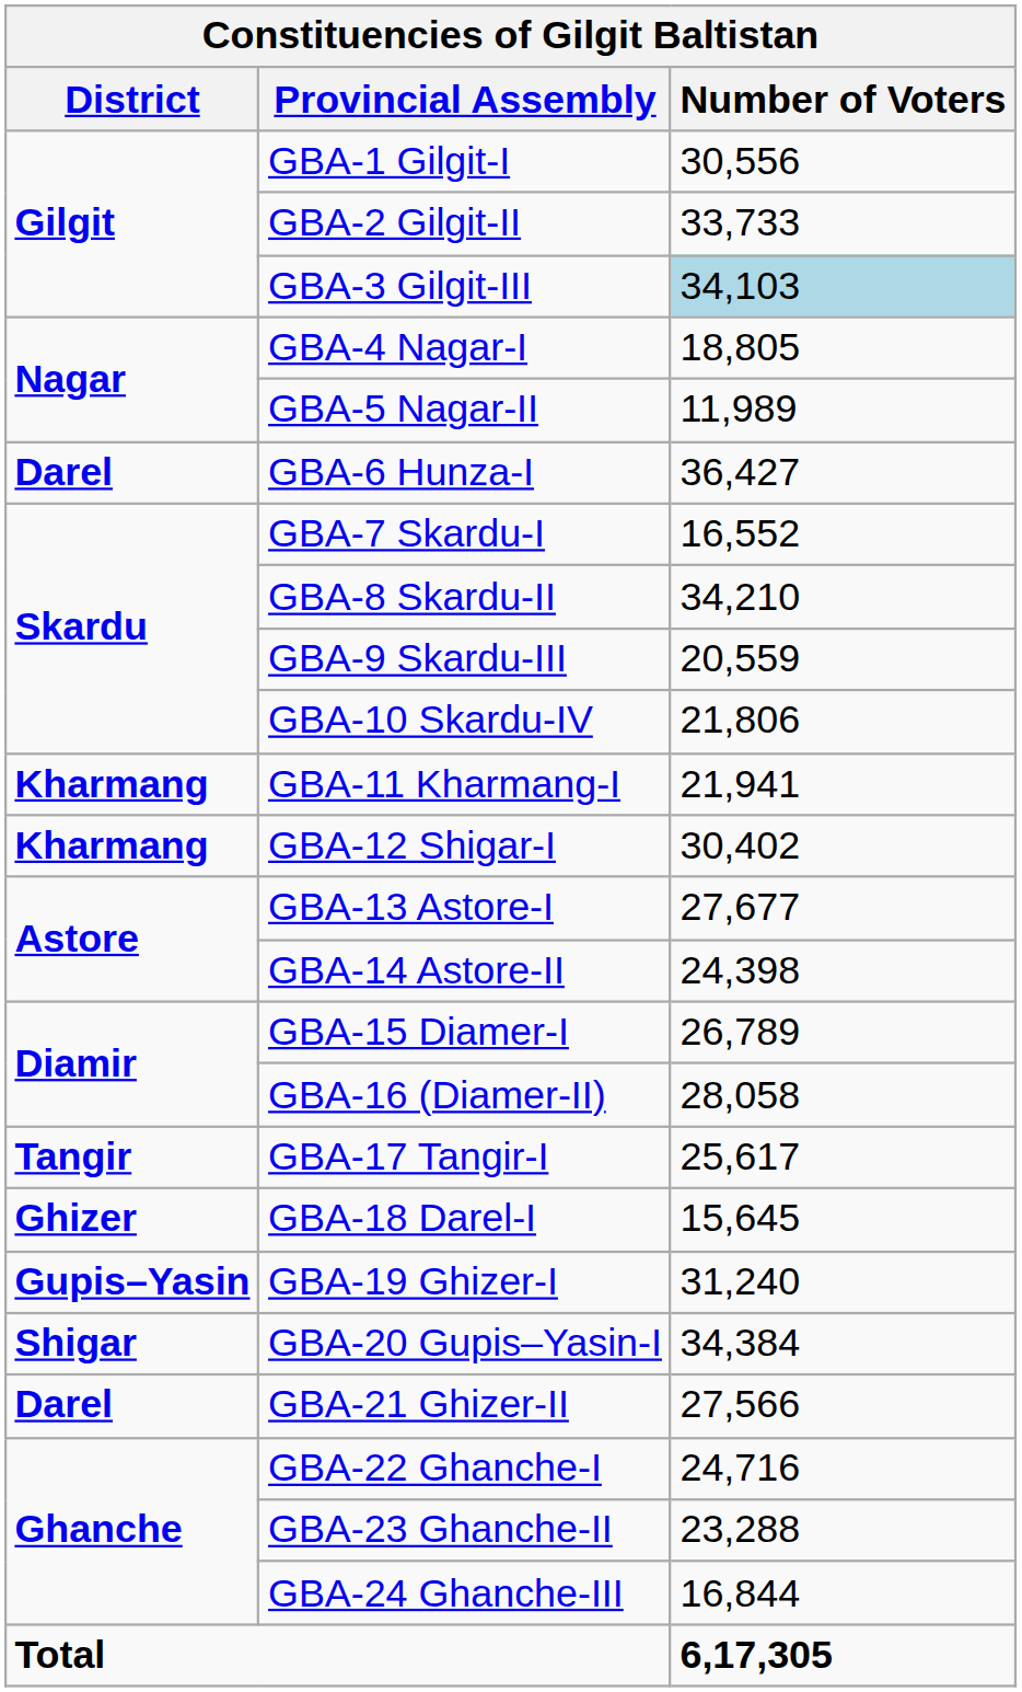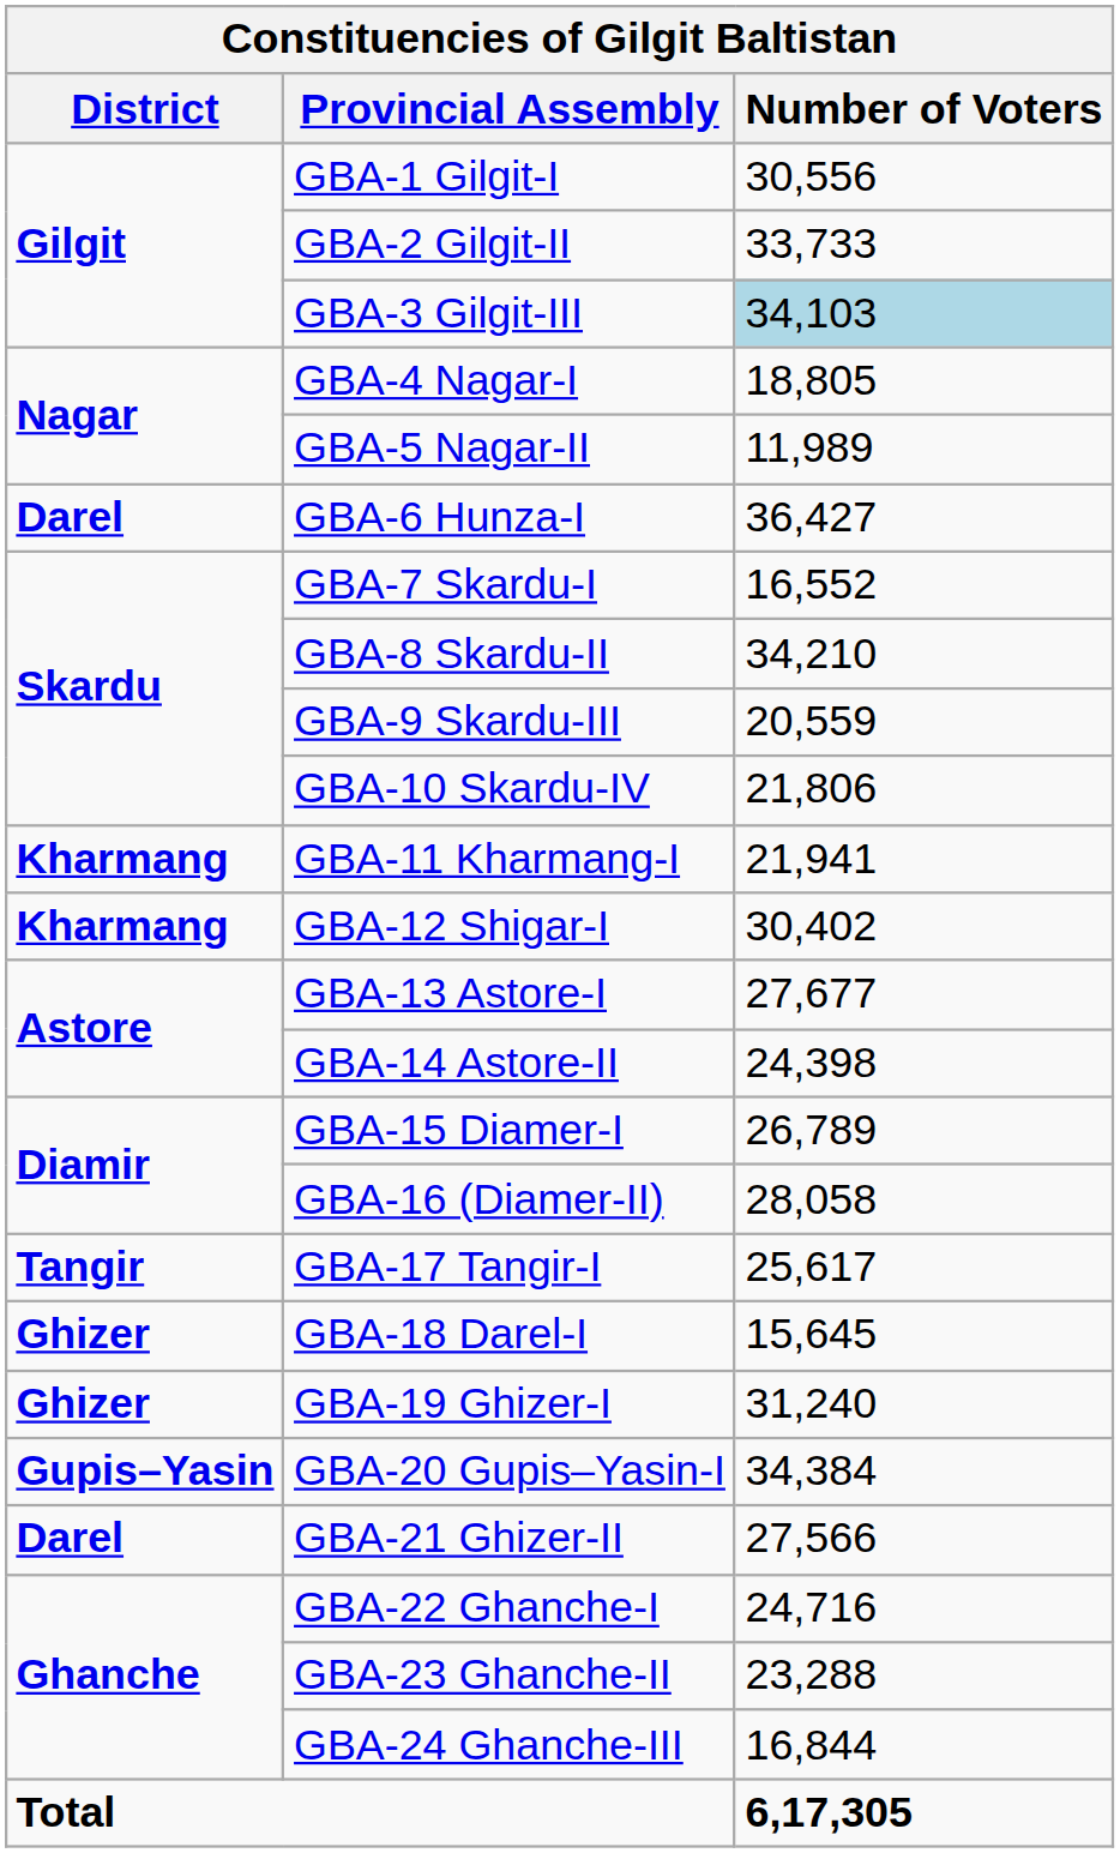 <table class="wikitable">
 <tr>
 <th colspan="3">Constituencies of Gilgit Baltistan</th>
 </tr>
 <tr>
 <th><strong><a href='#'>District</a></strong></th>
 <th><strong><a href='#'>Provincial Assembly</a></strong></th>
 <th><strong>Number of Voters</strong></th>
 </tr>
 <tr>
 <td rowspan="3"><a href='#'><strong>Gilgit</strong></a></td>
 <td><a href='#'>GBA-1 Gilgit-I</a></td>
 <td>30,556</td>
 </tr>
 <tr>
 <td><a href='#'>GBA-2 Gilgit-II</a></td>
 <td>33,733</td>
 </tr>
 <tr>
 <td><a href='#'>GBA-3 Gilgit-III</a></td>
 <td style="background: lightblue;">34,103</td>
 </tr>
 <tr>
 <td rowspan="2"><strong><a href='#'>Nagar</a></strong></td>
 <td><a href='#'>GBA-4 Nagar-I</a></td>
 <td>18,805</td>
 </tr>
 <tr>
 <td><a href='#'>GBA-5 Nagar-II</a></td>
 <td>11,989</td>
 </tr>
 <tr>
 <td><strong><a href='#'>Darel</a></strong></td>
 <td><a href='#'>GBA-6 Hunza-I</a></td>
 <td>36,427</td>
 </tr>
 <tr>
 <td rowspan="4"><strong><a href='#'>Skardu</a></strong></td>
 <td><a href='#'>GBA-7 Skardu-I</a></td>
 <td>16,552</td>
 </tr>
 <tr>
 <td><a href='#'>GBA-8 Skardu-II</a></td>
 <td>34,210</td>
 </tr>
 <tr>
 <td><a href='#'>GBA-9 Skardu-III</a></td>
 <td>20,559</td>
 </tr>
 <tr>
 <td><a href='#'>GBA-10 Skardu-IV</a></td>
 <td>21,806</td>
 </tr>
 <tr>
 <td><strong><a href='#'>Kharmang</a></strong></td>
 <td><a href='#'>GBA-11 Kharmang-I</a></td>
 <td>21,941</td>
 </tr>
 <tr>
 <td><strong><a href='#'>Kharmang</a></strong></td>
 <td><a href='#'>GBA-12 Shigar-I</a></td>
 <td>30,402</td>
 </tr>
 <tr>
 <td rowspan="2"><strong><a href='#'>Astore</a></strong></td>
 <td><a href='#'>GBA-13 Astore-I</a></td>
 <td>27,677</td>
 </tr>
 <tr>
 <td><a href='#'>GBA-14 Astore-II</a></td>
 <td>24,398</td>
 </tr>
 <tr>
 <td rowspan="2"><strong><a href='#'>Diamir</a></strong></td>
 <td><a href='#'>GBA-15 Diamer-I</a></td>
 <td>26,789</td>
 </tr>
 <tr>
 <td><a href='#'>GBA-16 (Diamer-II)</a></td>
 <td>28,058</td>
 </tr>
 <tr>
 <td><strong><a href='#'>Tangir</a></strong></td>
 <td><a href='#'>GBA-17 Tangir-I</a></td>
 <td>25,617</td>
 </tr>
 <tr>
 <td><strong><a href='#'>Ghizer</a></strong></td>
 <td><a href='#'>GBA-18 Darel-I</a></td>
 <td>15,645</td>
 </tr>
 <tr>
-<td><a href='#'><strong>Gupis–Yasin</strong></a></td>
+<td><strong><a href='#'>Ghizer</a></strong></td>
 <td><a href='#'>GBA-19 Ghizer-I</a></td>
 <td>31,240</td>
 </tr>
 <tr>
-<td><strong><a href='#'>Shigar</a></strong></td>
+<td><a href='#'><strong>Gupis–Yasin</strong></a></td>
 <td><a href='#'>GBA-20 Gupis–Yasin-I</a></td>
 <td>34,384</td>
 </tr>
 <tr>
 <td><strong><a href='#'>Darel</a></strong></td>
 <td><a href='#'>GBA-21 Ghizer-II</a></td>
 <td>27,566</td>
 </tr>
 <tr>
 <td rowspan="3"><strong><a href='#'>Ghanche</a></strong></td>
 <td><a href='#'>GBA-22 Ghanche-I</a></td>
 <td>24,716</td>
 </tr>
 <tr>
 <td><a href='#'>GBA-23 Ghanche-II</a></td>
 <td>23,288</td>
 </tr>
 <tr>
 <td><a href='#'>GBA-24 Ghanche-III</a></td>
 <td>16,844</td>
 </tr>
 <tr>
 <td colspan="2"><strong>Total</strong></td>
 <td><strong>6,17,305</strong></td>
 </tr>
 </table>
